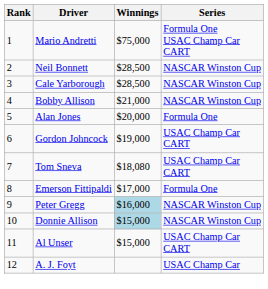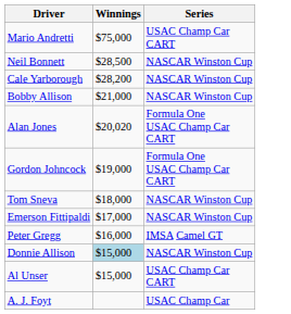 <table class="wikitable">
 <tr>
-<th><strong>Rank</strong></th>
 <th><strong>Driver</strong></th>
 <th><strong>Winnings</strong></th>
 <th><strong>Series</strong></th>
 </tr>
 <tr>
-<td>1</td>
 <td> <a href='#'>Mario Andretti</a></td>
 <td>$75,000</td>
-<td><a href='#'>Formula One</a><br><a href='#'>USAC Champ Car</a><br><a href='#'>CART</a></td>
+<td><a href='#'>USAC Champ Car</a><br><a href='#'>CART</a></td>
 </tr>
 <tr>
-<td>2</td>
 <td> <a href='#'>Neil Bonnett</a></td>
 <td>$28,500</td>
 <td><a href='#'>NASCAR Winston Cup</a></td>
 </tr>
 <tr>
-<td>3</td>
 <td> <a href='#'>Cale Yarborough</a></td>
-<td>$28,500</td>
+<td>$28,200</td>
 <td><a href='#'>NASCAR Winston Cup</a></td>
 </tr>
 <tr>
-<td>4</td>
 <td> <a href='#'>Bobby Allison</a></td>
 <td>$21,000</td>
 <td><a href='#'>NASCAR Winston Cup</a></td>
 </tr>
 <tr>
-<td>5</td>
 <td> <a href='#'>Alan Jones</a></td>
-<td>$20,000</td>
-<td><a href='#'>Formula One</a></td>
+<td>$20,020</td>
+<td><a href='#'>Formula One</a><br><a href='#'>USAC Champ Car</a><br><a href='#'>CART</a></td>
 </tr>
 <tr>
-<td>6</td>
 <td> <a href='#'>Gordon Johncock</a></td>
 <td>$19,000</td>
-<td><a href='#'>USAC Champ Car</a><br><a href='#'>CART</a></td>
+<td><a href='#'>Formula One</a><br><a href='#'>USAC Champ Car</a><br><a href='#'>CART</a></td>
 </tr>
 <tr>
-<td>7</td>
 <td> <a href='#'>Tom Sneva</a></td>
-<td>$18,080</td>
-<td><a href='#'>USAC Champ Car</a><br><a href='#'>CART</a></td>
-</tr>
-<tr>
-<td>8</td>
-<td> <a href='#'>Emerson Fittipaldi</a></td>
-<td>$17,000</td>
-<td><a href='#'>Formula One</a></td>
-</tr>
-<tr>
-<td>9</td>
-<td> <a href='#'>Peter Gregg</a></td>
-<td style="background: lightblue;">$16,000</td>
+<td>$18,000</td>
 <td><a href='#'>NASCAR Winston Cup</a></td>
 </tr>
 <tr>
-<td>10</td>
+<td> <a href='#'>Emerson Fittipaldi</a></td>
+<td>$17,000</td>
+<td><a href='#'>NASCAR Winston Cup</a></td>
+</tr>
+<tr>
+<td> <a href='#'>Peter Gregg</a></td>
+<td>$16,000</td>
+<td><a href='#'>IMSA</a> <a href='#'>Camel GT</a></td>
+</tr>
+<tr>
 <td> <a href='#'>Donnie Allison</a></td>
 <td style="background: lightblue;">$15,000</td>
 <td><a href='#'>NASCAR Winston Cup</a></td>
 </tr>
 <tr>
-<td>11</td>
 <td> <a href='#'>Al Unser</a></td>
 <td>$15,000</td>
 <td><a href='#'>USAC Champ Car</a><br><a href='#'>CART</a></td>
 </tr>
 <tr>
-<td>12</td>
 <td> <a href='#'>A. J. Foyt</a></td>
 <td><small></small></td>
 <td><a href='#'>USAC Champ Car</a></td>
 </tr>
 </table>
